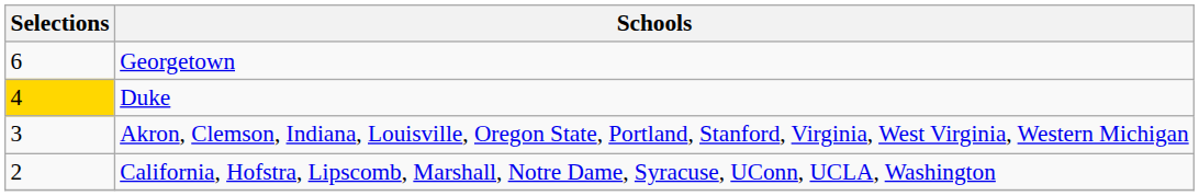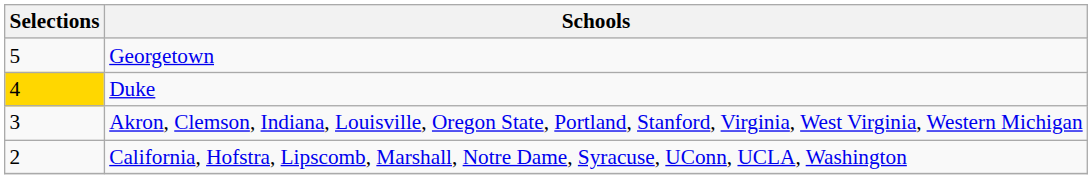 <table class="wikitable sortable" style="text-align:left">
 <tr>
 <th>Selections</th>
 <th class="unsortable">Schools</th>
 </tr>
 <tr>
-<td>6</td>
+<td>5</td>
 <td><a href='#'>Georgetown</a></td>
 </tr>
 <tr>
 <td style="background: gold;">4</td>
 <td><a href='#'>Duke</a></td>
 </tr>
 <tr>
 <td>3</td>
 <td><a href='#'>Akron</a>, <a href='#'>Clemson</a>, <a href='#'>Indiana</a>, <a href='#'>Louisville</a>, <a href='#'>Oregon State</a>, <a href='#'>Portland</a>, <a href='#'>Stanford</a>, <a href='#'>Virginia</a>, <a href='#'>West Virginia</a>, <a href='#'>Western Michigan</a></td>
 </tr>
 <tr>
 <td>2</td>
 <td><a href='#'>California</a>, <a href='#'>Hofstra</a>, <a href='#'>Lipscomb</a>, <a href='#'>Marshall</a>, <a href='#'>Notre Dame</a>, <a href='#'>Syracuse</a>, <a href='#'>UConn</a>, <a href='#'>UCLA</a>, <a href='#'>Washington</a></td>
 </tr>
 <tr>
 </tr>
 </table>
